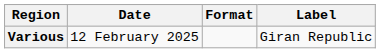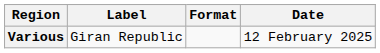 <table class="wikitable plainrowheaders">
 <tr>
 <th scope="col">Region</th>
+<th scope="col">Label</th>
+<th scope="col">Format</th>
 <th scope="col">Date</th>
-<th scope="col">Format</th>
-<th scope="col">Label</th>
 </tr>
 <tr>
 <th scope="row">Various</th>
+<td>Giran Republic</td>
+<td></td>
 <td>12 February 2025</td>
-<td></td>
-<td>Giran Republic</td>
 </tr>
 </table>
